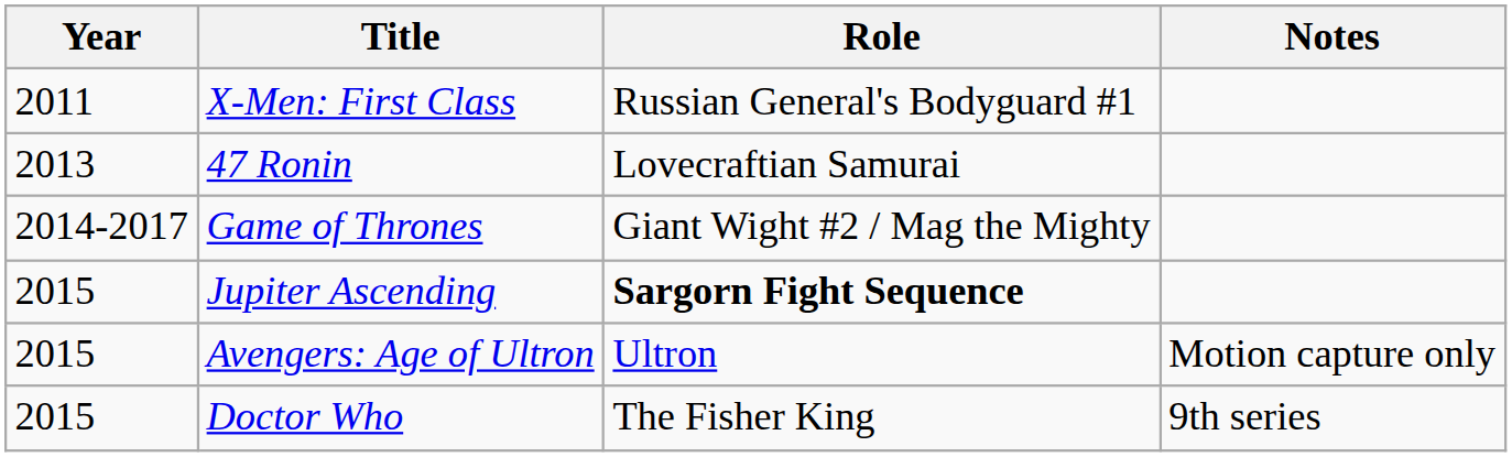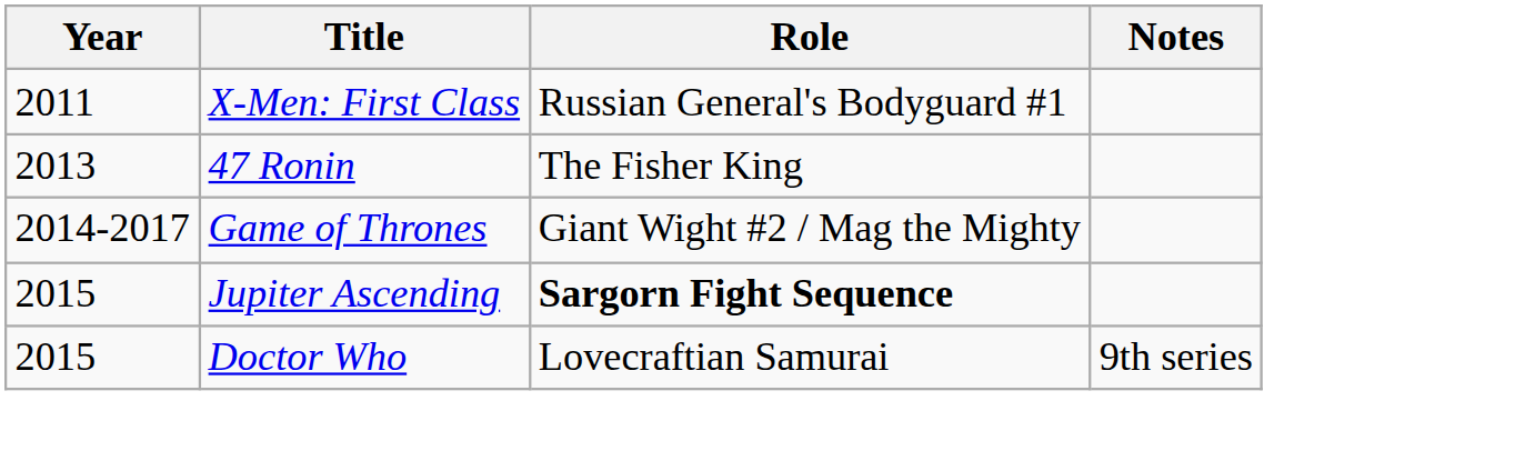 <table class="wikitable sortable">
 <tr>
 <th>Year</th>
 <th>Title</th>
 <th>Role</th>
 <th>Notes</th>
 </tr>
 <tr>
 <td>2011</td>
 <td><em><a href='#'>X-Men: First Class</a></em></td>
 <td>Russian General's Bodyguard #1</td>
 <td></td>
 </tr>
 <tr>
 <td>2013</td>
 <td><em><a href='#'>47 Ronin</a></em></td>
-<td>Lovecraftian Samurai</td>
+<td>The Fisher King</td>
 <td></td>
 </tr>
 <tr>
 <td>2014-2017</td>
 <td><em><a href='#'>Game of Thrones</a></em></td>
 <td>Giant Wight #2 / Mag the Mighty</td>
 <td></td>
 </tr>
 <tr>
 <td>2015</td>
 <td><em><a href='#'>Jupiter Ascending</a></em></td>
 <td><strong>Sargorn Fight Sequence</strong></td>
 <td></td>
 </tr>
 <tr>
 <td>2015</td>
-<td><em><a href='#'>Avengers: Age of Ultron</a></em></td>
-<td><a href='#'>Ultron</a></td>
-<td>Motion capture only</td>
-</tr>
-<tr>
-<td>2015</td>
 <td><em><a href='#'>Doctor Who</a></em></td>
-<td>The Fisher King</td>
+<td>Lovecraftian Samurai</td>
 <td>9th series</td>
 </tr>
 </table>
